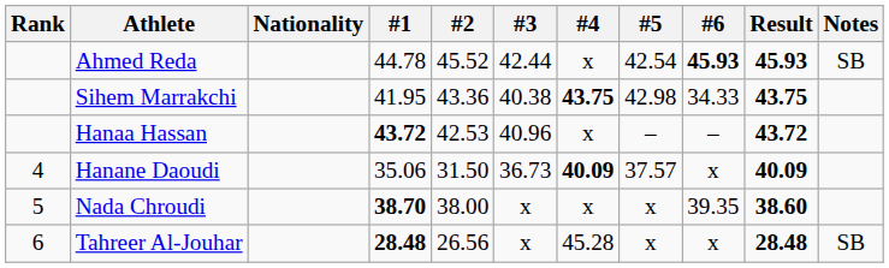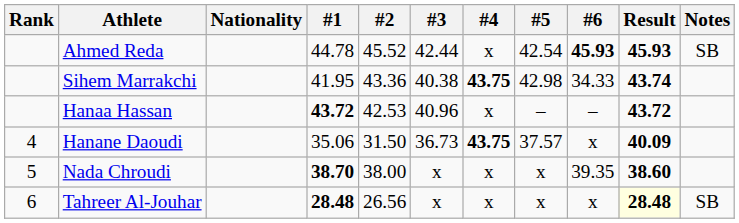 <table class="wikitable sortable" style="text-align:center">
 <tr>
 <th>Rank</th>
 <th>Athlete</th>
 <th>Nationality</th>
 <th>#1</th>
 <th>#2</th>
 <th>#3</th>
 <th>#4</th>
 <th>#5</th>
 <th>#6</th>
 <th>Result</th>
 <th>Notes</th>
 </tr>
 <tr>
 <td></td>
 <td align="left"><a href='#'>Ahmed Reda</a></td>
 <td align=left></td>
 <td>44.78</td>
 <td>45.52</td>
 <td>42.44</td>
 <td>x</td>
 <td>42.54</td>
 <td><strong>45.93</strong></td>
 <td><strong>45.93</strong></td>
 <td>SB</td>
 </tr>
 <tr>
 <td></td>
 <td align="left"><a href='#'>Sihem Marrakchi</a></td>
 <td align=left></td>
 <td>41.95</td>
 <td>43.36</td>
 <td>40.38</td>
 <td><strong>43.75</strong></td>
 <td>42.98</td>
 <td>34.33</td>
-<td><strong>43.75</strong></td>
+<td><strong>43.74</strong></td>
 <td></td>
 </tr>
 <tr>
 <td></td>
 <td align="left"><a href='#'>Hanaa Hassan</a></td>
 <td align=left></td>
 <td><strong>43.72</strong></td>
 <td>42.53</td>
 <td>40.96</td>
 <td>x</td>
 <td>–</td>
 <td>–</td>
 <td><strong>43.72</strong></td>
 <td></td>
 </tr>
 <tr>
 <td>4</td>
 <td align="left"><a href='#'>Hanane Daoudi</a></td>
 <td align=left></td>
 <td>35.06</td>
 <td>31.50</td>
 <td>36.73</td>
-<td><strong>40.09</strong></td>
+<td><strong>43.75</strong></td>
 <td>37.57</td>
 <td>x</td>
 <td><strong>40.09</strong></td>
 <td></td>
 </tr>
 <tr>
 <td>5</td>
 <td align="left"><a href='#'>Nada Chroudi</a></td>
 <td align=left></td>
 <td><strong>38.70</strong></td>
 <td>38.00</td>
 <td>x</td>
 <td>x</td>
 <td>x</td>
 <td>39.35</td>
 <td><strong>38.60</strong></td>
 <td></td>
 </tr>
 <tr>
 <td>6</td>
 <td align="left"><a href='#'>Tahreer Al-Jouhar</a></td>
 <td align=left></td>
 <td><strong>28.48</strong></td>
 <td>26.56</td>
 <td>x</td>
-<td>45.28</td>
 <td>x</td>
 <td>x</td>
-<td><strong>28.48</strong></td>
+<td>x</td>
+<td style="background: lightyellow;"><strong>28.48</strong></td>
 <td>SB</td>
 </tr>
 </table>
